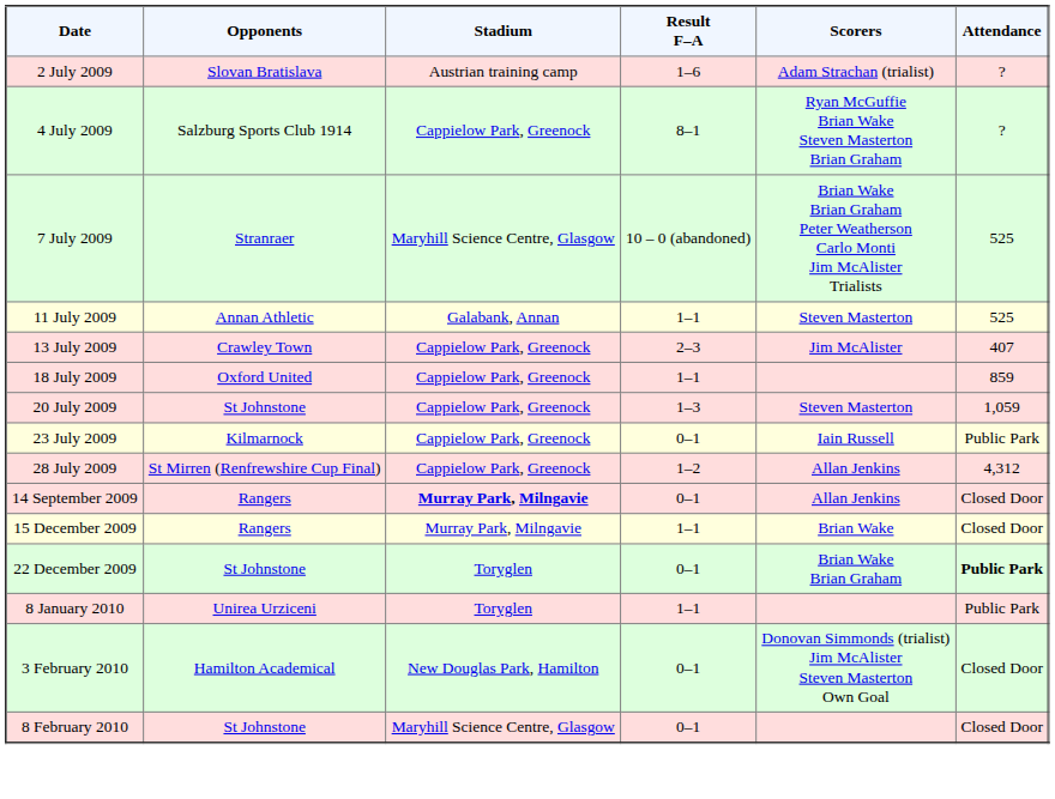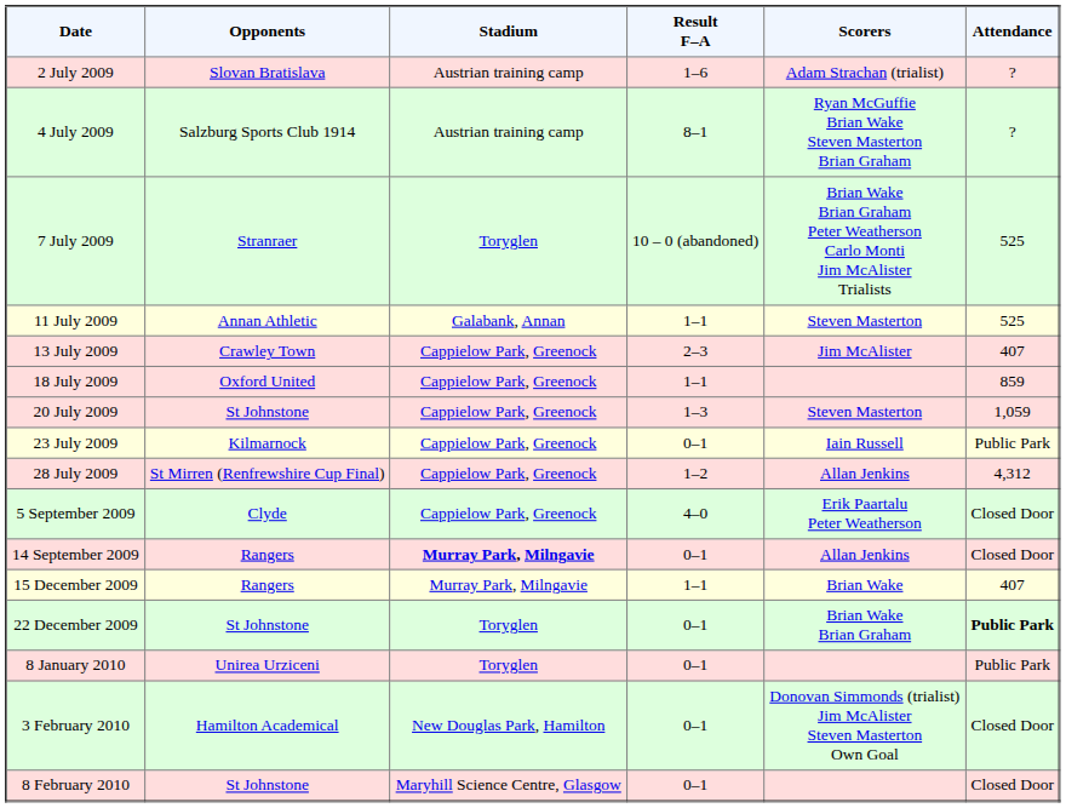 <table border="2" cellpadding="4" style="border-collapse:collapse; text-align:center; font-size:smaller;">
 <tr style="background:#f0f6ff;">
 <th><strong>Date</strong></th>
 <th><strong>Opponents</strong></th>
 <th><strong>Stadium</strong></th>
 <th><strong>Result<br>F–A</strong></th>
 <th><strong>Scorers</strong></th>
 <th><strong>Attendance</strong></th>
 </tr>
 <tr bgcolor="ffdddd">
 <td>2 July 2009</td>
 <td> <a href='#'>Slovan Bratislava</a></td>
 <td>Austrian training camp</td>
 <td>1–6</td>
 <td><a href='#'>Adam Strachan</a> (trialist) </td>
 <td>?</td>
 </tr>
 <tr bgcolor="ddffdd">
 <td>4 July 2009</td>
 <td> Salzburg Sports Club 1914</td>
-<td><a href='#'>Cappielow Park</a>, <a href='#'>Greenock</a></td>
+<td>Austrian training camp</td>
 <td>8–1</td>
 <td><a href='#'>Ryan McGuffie</a>    <br><a href='#'>Brian Wake</a>  <br><a href='#'>Steven Masterton</a> <br><a href='#'>Brian Graham</a> </td>
 <td>?</td>
 </tr>
 <tr bgcolor="ddffdd">
 <td>7 July 2009</td>
 <td><a href='#'>Stranraer</a></td>
-<td><a href='#'>Maryhill</a> Science Centre, <a href='#'>Glasgow</a></td>
+<td><a href='#'>Toryglen</a></td>
 <td>10 – 0 (abandoned)</td>
 <td><a href='#'>Brian Wake</a>  <br><a href='#'>Brian Graham</a>  <br><a href='#'>Peter Weatherson</a>  <br><a href='#'>Carlo Monti</a> <br><a href='#'>Jim McAlister</a> <br>Trialists   </td>
 <td>525</td>
 </tr>
 <tr bgcolor="ffffdd">
 <td>11 July 2009</td>
 <td><a href='#'>Annan Athletic</a></td>
 <td><a href='#'>Galabank</a>, <a href='#'>Annan</a></td>
 <td>1–1</td>
 <td><a href='#'>Steven Masterton</a> </td>
 <td>525</td>
 </tr>
 <tr bgcolor="ffdddd">
 <td>13 July 2009</td>
 <td> <a href='#'>Crawley Town</a></td>
 <td><a href='#'>Cappielow Park</a>, <a href='#'>Greenock</a></td>
 <td>2–3</td>
 <td><a href='#'>Jim McAlister</a>  </td>
 <td>407</td>
 </tr>
 <tr bgcolor="ffdddd">
 <td>18 July 2009</td>
 <td> <a href='#'>Oxford United</a></td>
 <td><a href='#'>Cappielow Park</a>, <a href='#'>Greenock</a></td>
 <td>1–1</td>
 <td></td>
 <td>859</td>
 </tr>
 <tr bgcolor="ffdddd">
 <td>20 July 2009</td>
 <td><a href='#'>St Johnstone</a></td>
 <td><a href='#'>Cappielow Park</a>, <a href='#'>Greenock</a></td>
 <td>1–3</td>
 <td><a href='#'>Steven Masterton</a> </td>
 <td>1,059</td>
 </tr>
 <tr bgcolor="ffffdd">
 <td>23 July 2009</td>
 <td><a href='#'>Kilmarnock</a></td>
 <td><a href='#'>Cappielow Park</a>, <a href='#'>Greenock</a></td>
 <td>0–1</td>
 <td><a href='#'>Iain Russell</a> </td>
 <td>Public Park</td>
 </tr>
 <tr bgcolor="ffdddd">
 <td>28 July 2009</td>
 <td><a href='#'>St Mirren</a> (<a href='#'>Renfrewshire Cup Final</a>)</td>
 <td><a href='#'>Cappielow Park</a>, <a href='#'>Greenock</a></td>
 <td>1–2</td>
 <td><a href='#'>Allan Jenkins</a> </td>
 <td>4,312</td>
 </tr>
+<tr bgcolor="ddffdd">
+<td>5 September 2009</td>
+<td><a href='#'>Clyde</a></td>
+<td><a href='#'>Cappielow Park</a>, <a href='#'>Greenock</a></td>
+<td>4–0</td>
+<td><a href='#'>Erik Paartalu</a>   <br><a href='#'>Peter Weatherson</a> </td>
+<td>Closed Door</td>
+</tr>
 <tr bgcolor="ffdddd">
 <td>14 September 2009</td>
 <td><a href='#'>Rangers</a></td>
 <td><strong><a href='#'>Murray Park</a>, <a href='#'>Milngavie</a></strong></td>
 <td>0–1</td>
 <td><a href='#'>Allan Jenkins</a> </td>
 <td>Closed Door</td>
 </tr>
 <tr bgcolor="ffffdd">
 <td>15 December 2009</td>
 <td><a href='#'>Rangers</a></td>
 <td><a href='#'>Murray Park</a>, <a href='#'>Milngavie</a></td>
 <td>1–1</td>
 <td><a href='#'>Brian Wake</a> </td>
-<td>Closed Door</td>
+<td>407</td>
 </tr>
 <tr bgcolor="ddffdd">
 <td>22 December 2009</td>
 <td><a href='#'>St Johnstone</a></td>
 <td><a href='#'>Toryglen</a></td>
 <td>0–1</td>
 <td><a href='#'>Brian Wake</a>   <br><a href='#'>Brian Graham</a> </td>
 <td><strong>Public Park</strong></td>
 </tr>
 <tr bgcolor="ffdddd">
 <td>8 January 2010</td>
 <td> <a href='#'>Unirea Urziceni</a></td>
 <td><a href='#'>Toryglen</a></td>
-<td>1–1</td>
+<td>0–1</td>
 <td></td>
 <td>Public Park</td>
 </tr>
 <tr bgcolor="ddffdd">
 <td>3 February 2010</td>
 <td><a href='#'>Hamilton Academical</a></td>
 <td><a href='#'>New Douglas Park</a>, <a href='#'>Hamilton</a></td>
 <td>0–1</td>
 <td><a href='#'>Donovan Simmonds</a> (trialist) <br><a href='#'>Jim McAlister</a> <br><a href='#'>Steven Masterton</a> <br>Own Goal </td>
 <td>Closed Door</td>
 </tr>
 <tr bgcolor="ffdddd">
 <td>8 February 2010</td>
 <td><a href='#'>St Johnstone</a></td>
 <td><a href='#'>Maryhill</a> Science Centre, <a href='#'>Glasgow</a></td>
 <td>0–1</td>
 <td></td>
 <td>Closed Door</td>
 </tr>
 </table>
